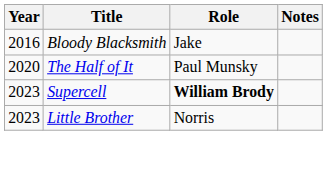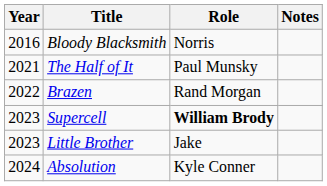 <table class="wikitable">
 <tr>
 <th>Year</th>
 <th>Title</th>
 <th>Role</th>
 <th>Notes</th>
 </tr>
 <tr>
 <td>2016</td>
 <td><em>Bloody Blacksmith</em></td>
-<td>Jake</td>
+<td>Norris</td>
 <td></td>
 </tr>
 <tr>
-<td>2020</td>
+<td>2021</td>
 <td><em><a href='#'>The Half of It</a></em></td>
 <td>Paul Munsky</td>
+<td></td>
+</tr>
+<tr>
+<td>2022</td>
+<td><a href='#'><em>Brazen</em></a></td>
+<td>Rand Morgan</td>
 <td></td>
 </tr>
 <tr>
 <td>2023</td>
 <td><a href='#'><em>Supercell</em></a></td>
 <td><strong>William Brody</strong></td>
 <td></td>
 </tr>
 <tr>
 <td>2023</td>
 <td><em><a href='#'>Little Brother</a></em></td>
-<td>Norris</td>
+<td>Jake</td>
+<td></td>
+</tr>
+<tr>
+<td>2024</td>
+<td><em><a href='#'>Absolution</a></em></td>
+<td>Kyle Conner</td>
 <td></td>
 </tr>
 </table>
